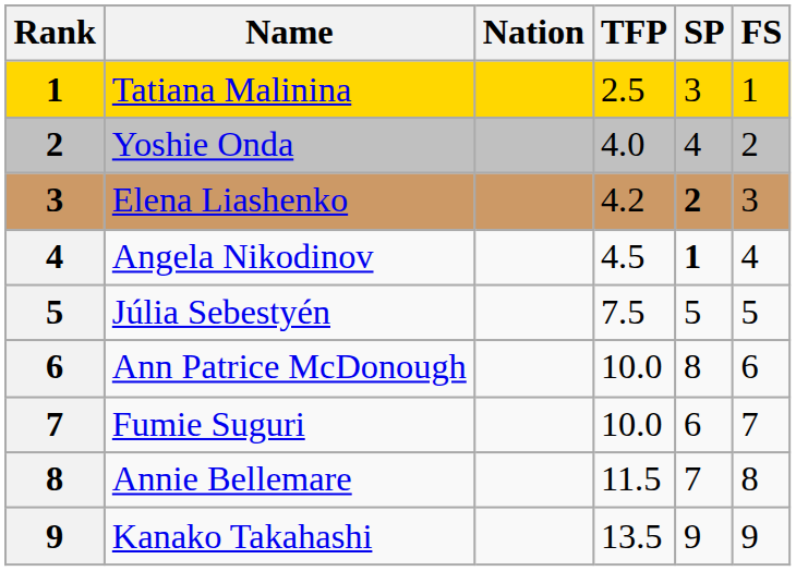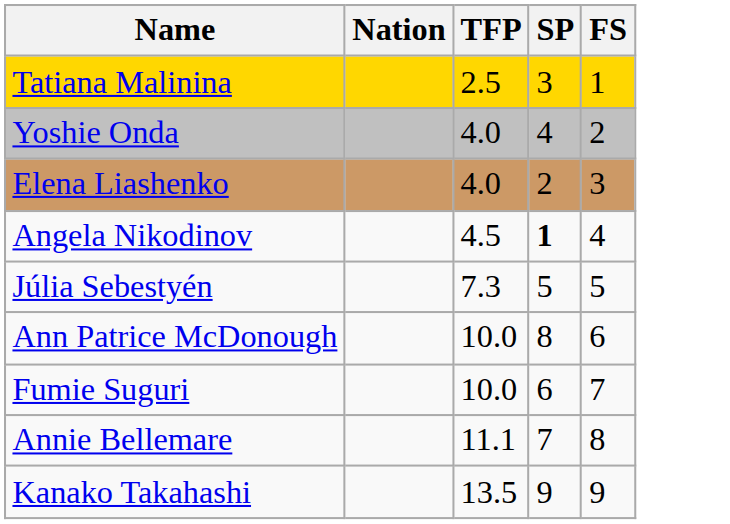 <table class="wikitable">
 <tr>
-<th>Rank</th>
 <th>Name</th>
 <th>Nation</th>
 <th>TFP</th>
 <th>SP</th>
 <th>FS</th>
 </tr>
 <tr bgcolor="gold">
-<td align="center"><strong>1</strong></td>
 <td><a href='#'>Tatiana Malinina</a></td>
 <td></td>
 <td>2.5</td>
 <td>3</td>
 <td>1</td>
 </tr>
 <tr bgcolor="silver">
-<td align="center"><strong>2</strong></td>
 <td><a href='#'>Yoshie Onda</a></td>
 <td></td>
 <td>4.0</td>
 <td>4</td>
 <td>2</td>
 </tr>
 <tr bgcolor="cc9966">
-<td align="center"><strong>3</strong></td>
 <td><a href='#'>Elena Liashenko</a></td>
 <td></td>
-<td>4.2</td>
-<td><strong>2</strong></td>
+<td>4.0</td>
+<td>2</td>
 <td>3</td>
 </tr>
 <tr>
-<th>4</th>
 <td><a href='#'>Angela Nikodinov</a></td>
 <td></td>
 <td>4.5</td>
 <td><strong>1</strong></td>
 <td>4</td>
 </tr>
 <tr>
-<th>5</th>
 <td><a href='#'>Júlia Sebestyén</a></td>
 <td></td>
-<td>7.5</td>
+<td>7.3</td>
 <td>5</td>
 <td>5</td>
 </tr>
 <tr>
-<th>6</th>
 <td><a href='#'>Ann Patrice McDonough</a></td>
 <td></td>
 <td>10.0</td>
 <td>8</td>
 <td>6</td>
 </tr>
 <tr>
-<th>7</th>
 <td><a href='#'>Fumie Suguri</a></td>
 <td></td>
 <td>10.0</td>
 <td>6</td>
 <td>7</td>
 </tr>
 <tr>
-<th>8</th>
 <td><a href='#'>Annie Bellemare</a></td>
 <td></td>
-<td>11.5</td>
+<td>11.1</td>
 <td>7</td>
 <td>8</td>
 </tr>
 <tr>
-<th>9</th>
 <td><a href='#'>Kanako Takahashi</a></td>
 <td></td>
 <td>13.5</td>
 <td>9</td>
 <td>9</td>
 </tr>
 </table>
